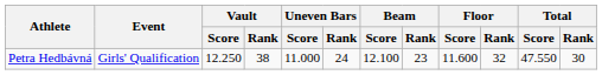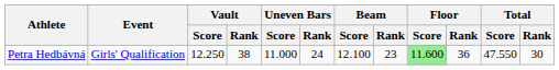 <table class="wikitable" border="1" style="font-size:90%">
 <tr>
 <th rowspan=2>Athlete</th>
 <th rowspan=2>Event</th>
 <th colspan=2>Vault</th>
 <th colspan=2>Uneven Bars</th>
 <th colspan=2>Beam</th>
 <th colspan=2>Floor</th>
 <th colspan=2>Total</th>
 </tr>
 <tr>
 <th>Score</th>
 <th>Rank</th>
 <th>Score</th>
 <th>Rank</th>
 <th>Score</th>
 <th>Rank</th>
 <th>Score</th>
 <th>Rank</th>
 <th>Score</th>
 <th>Rank</th>
 </tr>
 <tr>
 <td><a href='#'>Petra Hedbávná</a></td>
 <td><a href='#'>Girls' Qualification</a></td>
 <td align=center>12.250</td>
 <td align=center>38</td>
 <td align=center>11.000</td>
 <td align=center>24</td>
 <td align=center>12.100</td>
 <td align=center>23</td>
-<td align=center>11.600</td>
-<td align=center>32</td>
+<td align=center style="background: lightgreen;">11.600</td>
+<td align=center>36</td>
 <td align=center>47.550</td>
 <td align=center>30</td>
 </tr>
 </table>
